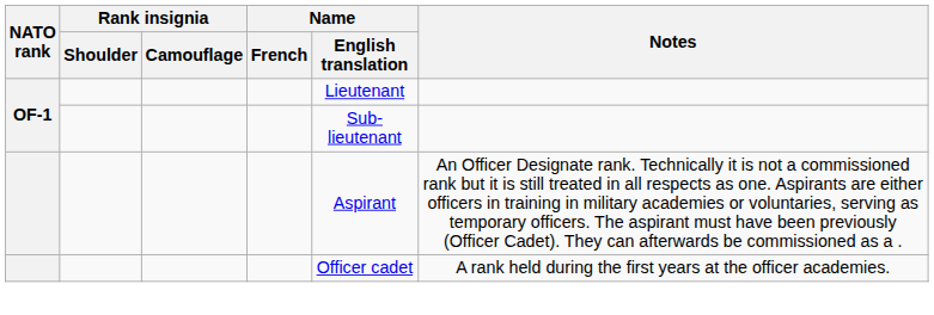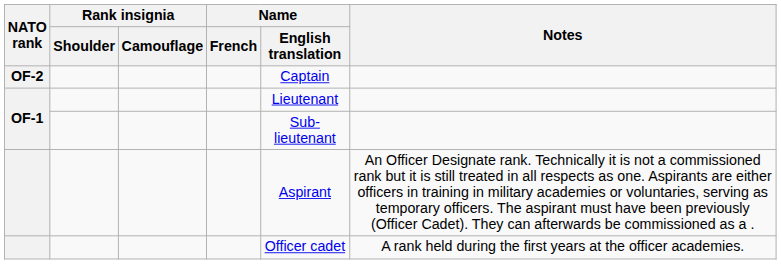 <table class="wikitable plainrowheaders" style="text-align:center;" border="1">
 <tr>
 <th rowspan=2>NATO<br>rank</th>
 <th colspan=2>Rank insignia</th>
 <th colspan=2>Name</th>
 <th rowspan=2>Notes</th>
 </tr>
 <tr>
 <th>Shoulder</th>
 <th>Camouflage</th>
 <th>French</th>
 <th>English translation</th>
+</tr>
+<tr>
+<th>OF-2</th>
+<td></td>
+<td></td>
+<td></td>
+<td><a href='#'>Captain</a></td>
+<td></td>
 </tr>
 <tr>
 <th rowspan=2>OF-1</th>
 <td></td>
 <td></td>
 <td></td>
 <td><a href='#'>Lieutenant</a></td>
 <td></td>
 </tr>
 <tr>
 <td></td>
 <td></td>
 <td></td>
 <td><a href='#'>Sub-lieutenant</a></td>
 <td></td>
 </tr>
 <tr>
 <th></th>
 <td></td>
 <td></td>
 <td></td>
 <td><a href='#'>Aspirant</a></td>
 <td>An Officer Designate rank. Technically it is not a commissioned rank but it is still treated in all respects as one. Aspirants are either officers in training in military academies or voluntaries, serving as temporary officers. The aspirant must have been previously  (Officer Cadet). They can afterwards be commissioned as a .</td>
 </tr>
 <tr>
 <th></th>
 <td></td>
 <td></td>
 <td></td>
 <td><a href='#'>Officer cadet</a></td>
 <td>A rank held during the first years at the officer academies.</td>
 </tr>
 </table>
